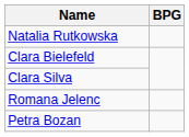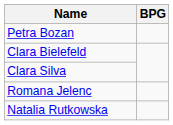 <table class=wikitable>
 <tr>
 <th width=167>Name</th>
 <th>BPG</th>
 </tr>
 <tr>
-<td> <a href='#'>Natalia Rutkowska</a></td>
+<td> <a href='#'>Petra Bozan</a></td>
 <td></td>
 </tr>
 <tr>
 <td> <a href='#'>Clara Bielefeld</a></td>
 <td rowspan=2></td>
 </tr>
 <tr>
 <td> <a href='#'>Clara Silva</a></td>
 </tr>
 <tr>
 <td> <a href='#'>Romana Jelenc</a></td>
 <td></td>
 </tr>
 <tr>
-<td> <a href='#'>Petra Bozan</a></td>
+<td> <a href='#'>Natalia Rutkowska</a></td>
 <td></td>
 </tr>
 </table>
